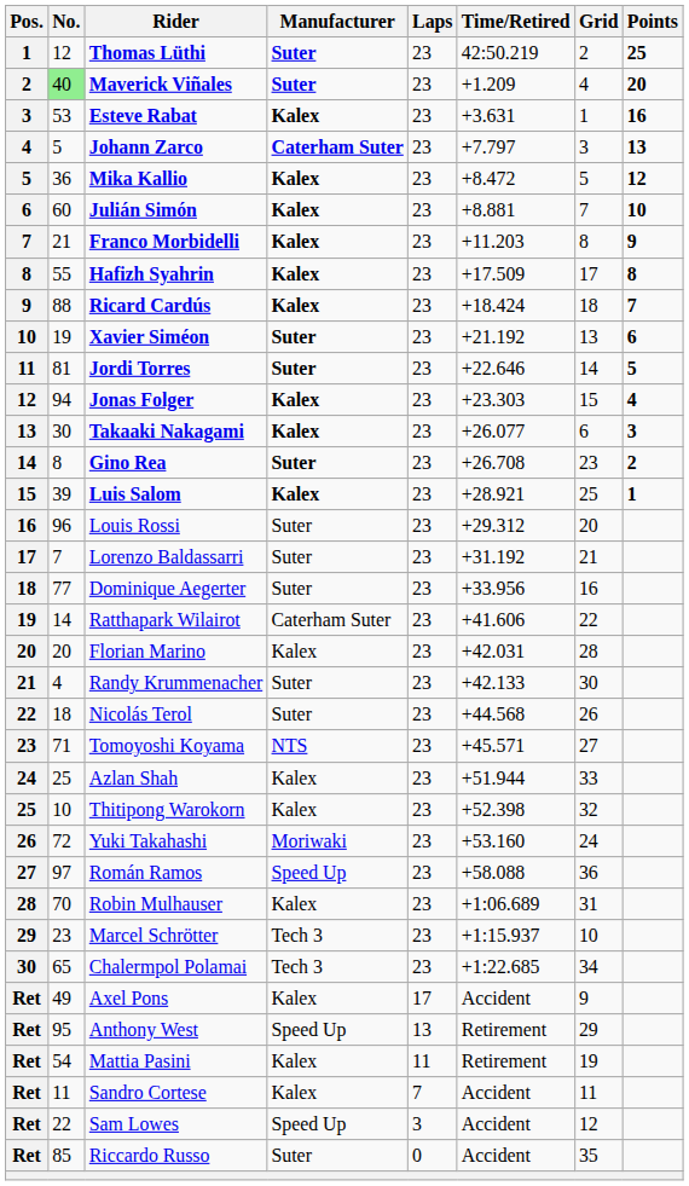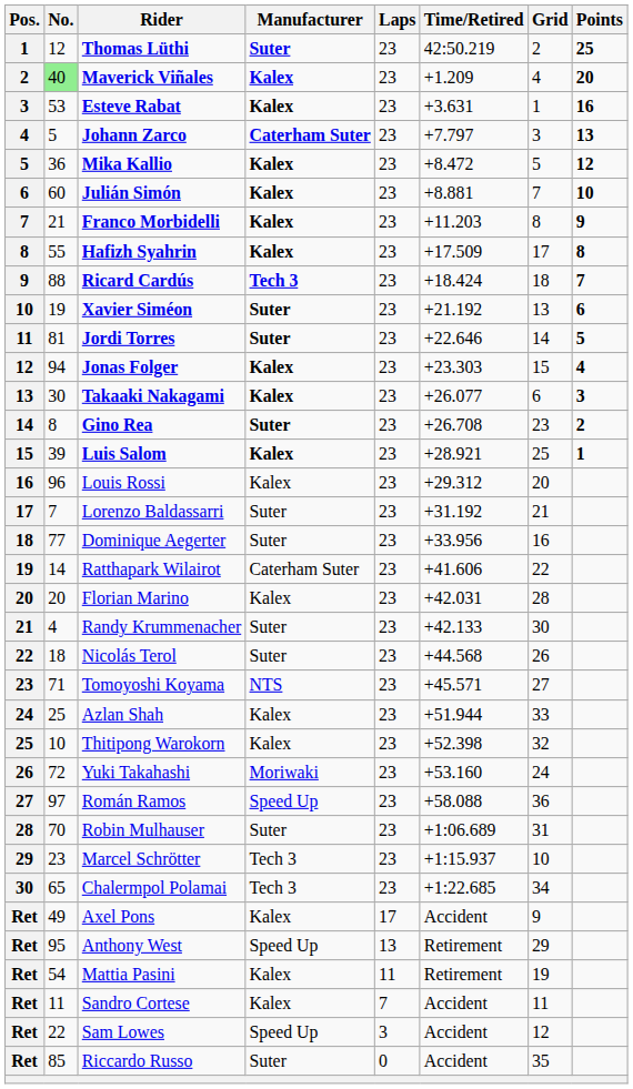 <table class="wikitable" style="font-size: 95%;">
 <tr>
 <th>Pos.</th>
 <th>No.</th>
 <th>Rider</th>
 <th>Manufacturer</th>
 <th>Laps</th>
 <th>Time/Retired</th>
 <th>Grid</th>
 <th>Points</th>
 </tr>
 <tr>
 <th>1</th>
 <td>12</td>
 <td> <strong><a href='#'>Thomas Lüthi</a></strong></td>
 <td><strong><a href='#'>Suter</a></strong></td>
 <td>23</td>
 <td>42:50.219</td>
 <td>2</td>
 <td><strong>25</strong></td>
 </tr>
 <tr>
 <th>2</th>
 <td style="background: lightgreen;">40</td>
 <td> <strong><a href='#'>Maverick Viñales</a></strong></td>
-<td><strong><a href='#'>Suter</a></strong></td>
+<td><strong><a href='#'>Kalex</a></strong></td>
 <td>23</td>
 <td>+1.209</td>
 <td>4</td>
 <td><strong>20</strong></td>
 </tr>
 <tr>
 <th>3</th>
 <td>53</td>
 <td> <strong><a href='#'>Esteve Rabat</a></strong></td>
 <td><strong>Kalex</strong></td>
 <td>23</td>
 <td>+3.631</td>
 <td>1</td>
 <td><strong>16</strong></td>
 </tr>
 <tr>
 <th>4</th>
 <td>5</td>
 <td> <strong><a href='#'>Johann Zarco</a></strong></td>
 <td><strong><a href='#'>Caterham Suter</a></strong></td>
 <td>23</td>
 <td>+7.797</td>
 <td>3</td>
 <td><strong>13</strong></td>
 </tr>
 <tr>
 <th>5</th>
 <td>36</td>
 <td> <strong><a href='#'>Mika Kallio</a></strong></td>
 <td><strong>Kalex</strong></td>
 <td>23</td>
 <td>+8.472</td>
 <td>5</td>
 <td><strong>12</strong></td>
 </tr>
 <tr>
 <th>6</th>
 <td>60</td>
 <td> <strong><a href='#'>Julián Simón</a></strong></td>
 <td><strong>Kalex</strong></td>
 <td>23</td>
 <td>+8.881</td>
 <td>7</td>
 <td><strong>10</strong></td>
 </tr>
 <tr>
 <th>7</th>
 <td>21</td>
 <td> <strong><a href='#'>Franco Morbidelli</a></strong></td>
 <td><strong>Kalex</strong></td>
 <td>23</td>
 <td>+11.203</td>
 <td>8</td>
 <td><strong>9</strong></td>
 </tr>
 <tr>
 <th>8</th>
 <td>55</td>
 <td> <strong><a href='#'>Hafizh Syahrin</a></strong></td>
 <td><strong>Kalex</strong></td>
 <td>23</td>
 <td>+17.509</td>
 <td>17</td>
 <td><strong>8</strong></td>
 </tr>
 <tr>
 <th>9</th>
 <td>88</td>
 <td> <strong><a href='#'>Ricard Cardús</a></strong></td>
-<td><strong>Kalex</strong></td>
+<td><strong><a href='#'>Tech 3</a></strong></td>
 <td>23</td>
 <td>+18.424</td>
 <td>18</td>
 <td><strong>7</strong></td>
 </tr>
 <tr>
 <th>10</th>
 <td>19</td>
 <td> <strong><a href='#'>Xavier Siméon</a></strong></td>
 <td><strong>Suter</strong></td>
 <td>23</td>
 <td>+21.192</td>
 <td>13</td>
 <td><strong>6</strong></td>
 </tr>
 <tr>
 <th>11</th>
 <td>81</td>
 <td> <strong><a href='#'>Jordi Torres</a></strong></td>
 <td><strong>Suter</strong></td>
 <td>23</td>
 <td>+22.646</td>
 <td>14</td>
 <td><strong>5</strong></td>
 </tr>
 <tr>
 <th>12</th>
 <td>94</td>
 <td> <strong><a href='#'>Jonas Folger</a></strong></td>
 <td><strong>Kalex</strong></td>
 <td>23</td>
 <td>+23.303</td>
 <td>15</td>
 <td><strong>4</strong></td>
 </tr>
 <tr>
 <th>13</th>
 <td>30</td>
 <td> <strong><a href='#'>Takaaki Nakagami</a></strong></td>
 <td><strong>Kalex</strong></td>
 <td>23</td>
 <td>+26.077</td>
 <td>6</td>
 <td><strong>3</strong></td>
 </tr>
 <tr>
 <th>14</th>
 <td>8</td>
 <td> <strong><a href='#'>Gino Rea</a></strong></td>
 <td><strong>Suter</strong></td>
 <td>23</td>
 <td>+26.708</td>
 <td>23</td>
 <td><strong>2</strong></td>
 </tr>
 <tr>
 <th>15</th>
 <td>39</td>
 <td> <strong><a href='#'>Luis Salom</a></strong></td>
 <td><strong>Kalex</strong></td>
 <td>23</td>
 <td>+28.921</td>
 <td>25</td>
 <td><strong>1</strong></td>
 </tr>
 <tr>
 <th>16</th>
 <td>96</td>
 <td> <a href='#'>Louis Rossi</a></td>
-<td>Suter</td>
+<td>Kalex</td>
 <td>23</td>
 <td>+29.312</td>
 <td>20</td>
 <td></td>
 </tr>
 <tr>
 <th>17</th>
 <td>7</td>
 <td> <a href='#'>Lorenzo Baldassarri</a></td>
 <td>Suter</td>
 <td>23</td>
 <td>+31.192</td>
 <td>21</td>
 <td></td>
 </tr>
 <tr>
 <th>18</th>
 <td>77</td>
 <td> <a href='#'>Dominique Aegerter</a></td>
 <td>Suter</td>
 <td>23</td>
 <td>+33.956</td>
 <td>16</td>
 <td></td>
 </tr>
 <tr>
 <th>19</th>
 <td>14</td>
 <td> <a href='#'>Ratthapark Wilairot</a></td>
 <td>Caterham Suter</td>
 <td>23</td>
 <td>+41.606</td>
 <td>22</td>
 <td></td>
 </tr>
 <tr>
 <th>20</th>
 <td>20</td>
 <td> <a href='#'>Florian Marino</a></td>
 <td>Kalex</td>
 <td>23</td>
 <td>+42.031</td>
 <td>28</td>
 <td></td>
 </tr>
 <tr>
 <th>21</th>
 <td>4</td>
 <td> <a href='#'>Randy Krummenacher</a></td>
 <td>Suter</td>
 <td>23</td>
 <td>+42.133</td>
 <td>30</td>
 <td></td>
 </tr>
 <tr>
 <th>22</th>
 <td>18</td>
 <td> <a href='#'>Nicolás Terol</a></td>
 <td>Suter</td>
 <td>23</td>
 <td>+44.568</td>
 <td>26</td>
 <td></td>
 </tr>
 <tr>
 <th>23</th>
 <td>71</td>
 <td> <a href='#'>Tomoyoshi Koyama</a></td>
 <td><a href='#'>NTS</a></td>
 <td>23</td>
 <td>+45.571</td>
 <td>27</td>
 <td></td>
 </tr>
 <tr>
 <th>24</th>
 <td>25</td>
 <td> <a href='#'>Azlan Shah</a></td>
 <td>Kalex</td>
 <td>23</td>
 <td>+51.944</td>
 <td>33</td>
 <td></td>
 </tr>
 <tr>
 <th>25</th>
 <td>10</td>
 <td> <a href='#'>Thitipong Warokorn</a></td>
 <td>Kalex</td>
 <td>23</td>
 <td>+52.398</td>
 <td>32</td>
 <td></td>
 </tr>
 <tr>
 <th>26</th>
 <td>72</td>
 <td> <a href='#'>Yuki Takahashi</a></td>
 <td><a href='#'>Moriwaki</a></td>
 <td>23</td>
 <td>+53.160</td>
 <td>24</td>
 <td></td>
 </tr>
 <tr>
 <th>27</th>
 <td>97</td>
 <td> <a href='#'>Román Ramos</a></td>
 <td><a href='#'>Speed Up</a></td>
 <td>23</td>
 <td>+58.088</td>
 <td>36</td>
 <td></td>
 </tr>
 <tr>
 <th>28</th>
 <td>70</td>
 <td> <a href='#'>Robin Mulhauser</a></td>
-<td>Kalex</td>
+<td>Suter</td>
 <td>23</td>
 <td>+1:06.689</td>
 <td>31</td>
 <td></td>
 </tr>
 <tr>
 <th>29</th>
 <td>23</td>
 <td> <a href='#'>Marcel Schrötter</a></td>
 <td>Tech 3</td>
 <td>23</td>
 <td>+1:15.937</td>
 <td>10</td>
 <td></td>
 </tr>
 <tr>
 <th>30</th>
 <td>65</td>
 <td> <a href='#'>Chalermpol Polamai</a></td>
 <td>Tech 3</td>
 <td>23</td>
 <td>+1:22.685</td>
 <td>34</td>
 <td></td>
 </tr>
 <tr>
 <th>Ret</th>
 <td>49</td>
 <td> <a href='#'>Axel Pons</a></td>
 <td>Kalex</td>
 <td>17</td>
 <td>Accident</td>
 <td>9</td>
 <td></td>
 </tr>
 <tr>
 <th>Ret</th>
 <td>95</td>
 <td> <a href='#'>Anthony West</a></td>
 <td>Speed Up</td>
 <td>13</td>
 <td>Retirement</td>
 <td>29</td>
 <td></td>
 </tr>
 <tr>
 <th>Ret</th>
 <td>54</td>
 <td> <a href='#'>Mattia Pasini</a></td>
 <td>Kalex</td>
 <td>11</td>
 <td>Retirement</td>
 <td>19</td>
 <td></td>
 </tr>
 <tr>
 <th>Ret</th>
 <td>11</td>
 <td> <a href='#'>Sandro Cortese</a></td>
 <td>Kalex</td>
 <td>7</td>
 <td>Accident</td>
 <td>11</td>
 <td></td>
 </tr>
 <tr>
 <th>Ret</th>
 <td>22</td>
 <td> <a href='#'>Sam Lowes</a></td>
 <td>Speed Up</td>
 <td>3</td>
 <td>Accident</td>
 <td>12</td>
 <td></td>
 </tr>
 <tr>
 <th>Ret</th>
 <td>85</td>
 <td> <a href='#'>Riccardo Russo</a></td>
 <td>Suter</td>
 <td>0</td>
 <td>Accident</td>
 <td>35</td>
 <td></td>
 </tr>
 <tr>
 <th colspan=8></th>
 </tr>
 </table>
